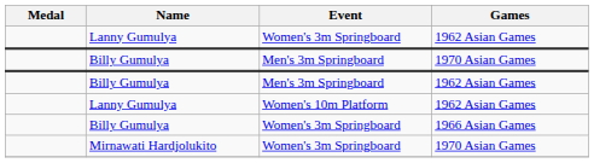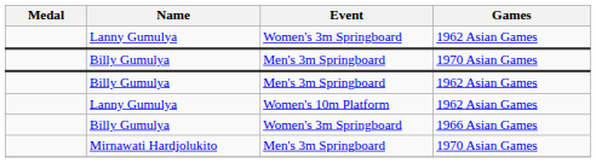 <table class="wikitable sortable" style="font-size:100%">
 <tr>
 <th width="90">Medal</th>
 <th width="200">Name</th>
 <th width="200">Event</th>
 <th width="180">Games</th>
 </tr>
 <tr>
 <td></td>
 <td><a href='#'>Lanny Gumulya</a></td>
 <td><a href='#'>Women's 3m Springboard</a></td>
 <td><a href='#'>1962 Asian Games</a></td>
 </tr>
 <tr style="border-top: 3px solid #333333;">
 <td></td>
 <td><a href='#'>Billy Gumulya</a></td>
 <td><a href='#'>Men's 3m Springboard</a></td>
 <td><a href='#'>1970 Asian Games</a></td>
 </tr>
 <tr style="border-top: 3px solid #333333;">
 <td></td>
 <td><a href='#'>Billy Gumulya</a></td>
 <td><a href='#'>Men's 3m Springboard</a></td>
 <td><a href='#'>1962 Asian Games</a></td>
 </tr>
 <tr>
 <td></td>
 <td><a href='#'>Lanny Gumulya</a></td>
 <td><a href='#'>Women's 10m Platform</a></td>
 <td><a href='#'>1962 Asian Games</a></td>
 </tr>
 <tr>
 <td></td>
 <td><a href='#'>Billy Gumulya</a></td>
 <td><a href='#'>Women's 3m Springboard</a></td>
 <td><a href='#'>1966 Asian Games</a></td>
 </tr>
 <tr>
 <td></td>
 <td><a href='#'>Mirnawati Hardjolukito</a></td>
-<td><a href='#'>Women's 3m Springboard</a></td>
+<td><a href='#'>Men's 3m Springboard</a></td>
 <td><a href='#'>1970 Asian Games</a></td>
 </tr>
 <tr>
 </tr>
 </table>
